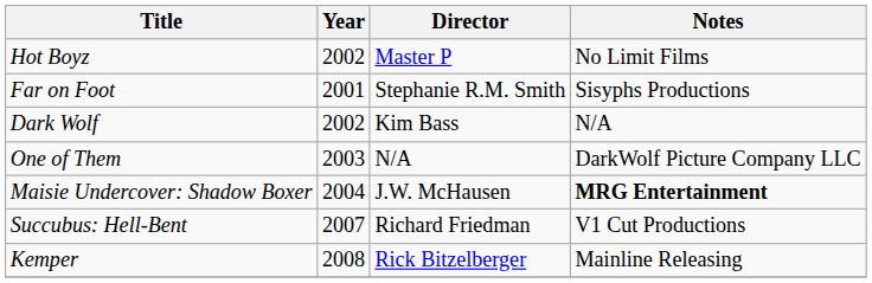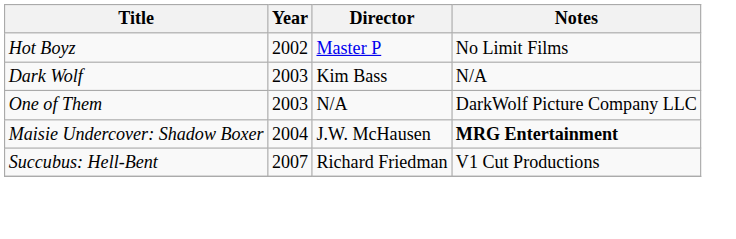 <table class="wikitable">
 <tr>
 <th>Title</th>
 <th>Year</th>
 <th>Director</th>
 <th>Notes</th>
 </tr>
 <tr>
 <td><em>Hot Boyz</em></td>
 <td>2002</td>
 <td><a href='#'>Master P</a></td>
 <td>No Limit Films</td>
 </tr>
 <tr>
-<td><em>Far on Foot</em></td>
-<td>2001</td>
-<td>Stephanie R.M. Smith</td>
-<td>Sisyphs Productions</td>
-</tr>
-<tr>
 <td><em>Dark Wolf</em></td>
-<td>2002</td>
+<td>2003</td>
 <td>Kim Bass</td>
 <td>N/A</td>
 </tr>
 <tr>
 <td><em>One of Them</em></td>
 <td>2003</td>
 <td>N/A</td>
 <td>DarkWolf Picture Company LLC</td>
 </tr>
 <tr>
 <td><em>Maisie Undercover: Shadow Boxer</em></td>
 <td>2004</td>
 <td>J.W. McHausen</td>
 <td><strong>MRG Entertainment</strong></td>
 </tr>
 <tr>
 <td><em>Succubus: Hell-Bent</em></td>
 <td>2007</td>
 <td>Richard Friedman</td>
 <td>V1 Cut Productions</td>
 </tr>
 <tr>
-<td><em>Kemper</em></td>
-<td>2008</td>
-<td><a href='#'>Rick Bitzelberger</a></td>
-<td>Mainline Releasing</td>
-</tr>
-<tr>
 </tr>
 </table>
